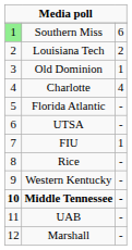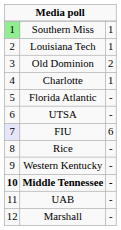 <table class="wikitable">
 <tr align="center">
 <td align="center" Colspan="3"><strong>Media poll</strong></td>
 </tr>
 <tr align="center">
 </tr>
 <tr align="center">
 <td style="background: lightgreen;">1</td>
 <td>Southern Miss</td>
-<td>6</td>
+<td>1</td>
 </tr>
 <tr align="center">
 <td>2</td>
 <td>Louisiana Tech</td>
-<td>2</td>
+<td>1</td>
 </tr>
 <tr align="center">
 <td>3</td>
 <td>Old Dominion</td>
-<td>1</td>
+<td>2</td>
 </tr>
 <tr align="center">
 <td>4</td>
 <td>Charlotte</td>
-<td>4</td>
+<td>1</td>
 </tr>
 <tr align="center">
 <td>5</td>
 <td>Florida Atlantic</td>
 <td>-</td>
 </tr>
 <tr align="center">
 <td>6</td>
 <td>UTSA</td>
 <td>-</td>
 </tr>
 <tr align="center">
-<td>7</td>
+<td style="background: lavender;">7</td>
 <td>FIU</td>
-<td>1</td>
+<td>6</td>
 </tr>
 <tr align="center">
 <td>8</td>
 <td>Rice</td>
 <td>-</td>
 </tr>
 <tr align="center">
 <td>9</td>
 <td>Western Kentucky</td>
 <td>-</td>
 </tr>
 <tr align="center">
 <td><strong>10</strong></td>
 <td><strong>Middle Tennessee</strong></td>
 <td><strong>-</strong></td>
 </tr>
 <tr align="center">
 <td>11</td>
 <td>UAB</td>
 <td>-</td>
 </tr>
 <tr align="center">
 <td>12</td>
 <td>Marshall</td>
 <td>-</td>
 </tr>
 </table>
